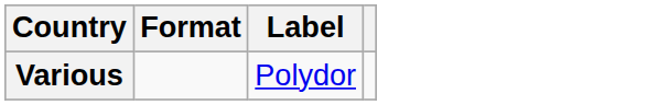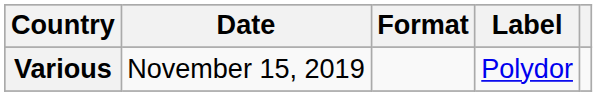 <table class="wikitable plainrowheaders" border="1">
 <tr>
 <th scope="col">Country</th>
+<th scope="col">Date</th>
 <th scope="col">Format</th>
 <th scope="col">Label</th>
 <th scope="col"></th>
 </tr>
 <tr>
 <th scope="row">Various</th>
+<td>November 15, 2019</td>
 <td></td>
 <td><a href='#'>Polydor</a></td>
 <td align="center"></td>
 </tr>
 </table>
